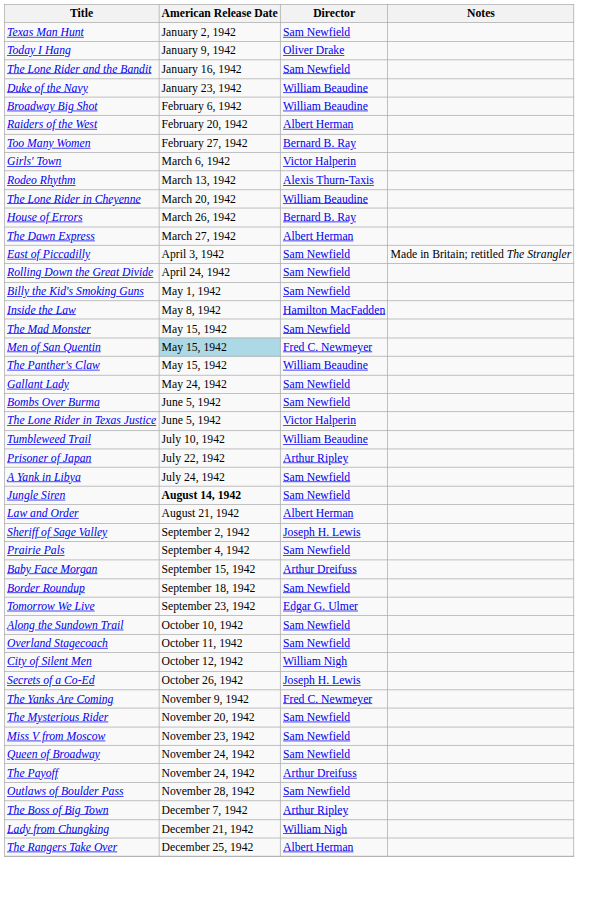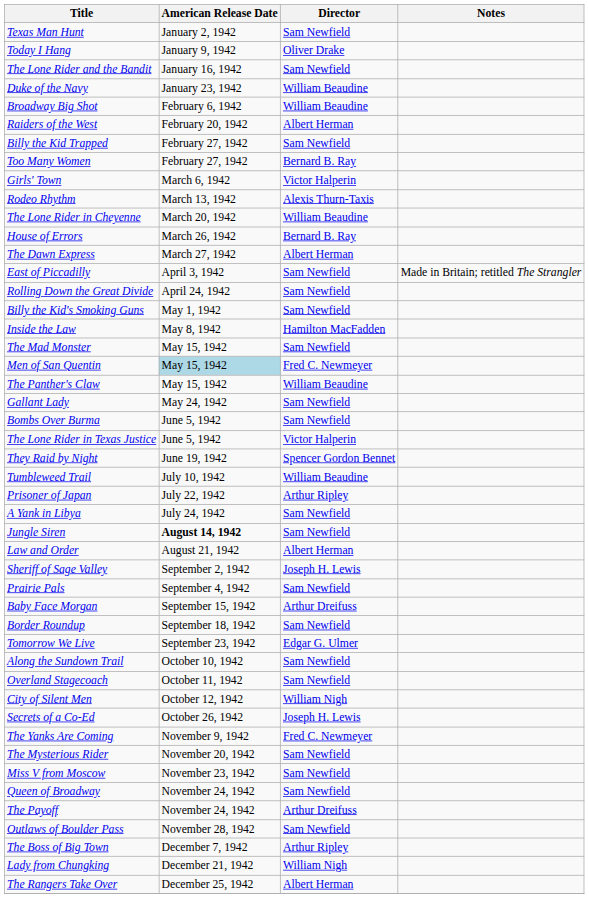 <table class="wikitable sortable">
 <tr>
 <th>Title</th>
 <th>American Release Date</th>
 <th>Director</th>
 <th>Notes</th>
 </tr>
 <tr>
 <td><em><a href='#'>Texas Man Hunt</a></em></td>
 <td>January 2, 1942</td>
 <td><a href='#'>Sam Newfield</a></td>
 <td></td>
 </tr>
 <tr>
 <td><em><a href='#'>Today I Hang</a></em></td>
 <td>January 9, 1942</td>
 <td><a href='#'>Oliver Drake</a></td>
 <td></td>
 </tr>
 <tr>
 <td><em><a href='#'>The Lone Rider and the Bandit</a></em></td>
 <td>January 16, 1942</td>
 <td><a href='#'>Sam Newfield</a></td>
 <td></td>
 </tr>
 <tr>
 <td><em><a href='#'>Duke of the Navy</a></em></td>
 <td>January 23, 1942</td>
 <td><a href='#'>William Beaudine</a></td>
 <td></td>
 </tr>
 <tr>
 <td><em><a href='#'>Broadway Big Shot</a></em></td>
 <td>February 6, 1942</td>
 <td><a href='#'>William Beaudine</a></td>
 <td></td>
 </tr>
 <tr>
 <td><em><a href='#'>Raiders of the West</a></em></td>
 <td>February 20, 1942</td>
 <td><a href='#'>Albert Herman</a></td>
+<td></td>
+</tr>
+<tr>
+<td><em><a href='#'>Billy the Kid Trapped</a></em></td>
+<td>February 27, 1942</td>
+<td><a href='#'>Sam Newfield</a></td>
 <td></td>
 </tr>
 <tr>
 <td><em><a href='#'>Too Many Women</a></em></td>
 <td>February 27, 1942</td>
 <td><a href='#'>Bernard B. Ray</a></td>
 <td></td>
 </tr>
 <tr>
 <td><em><a href='#'>Girls' Town</a></em></td>
 <td>March 6, 1942</td>
 <td><a href='#'>Victor Halperin</a></td>
 <td></td>
 </tr>
 <tr>
 <td><em><a href='#'>Rodeo Rhythm</a></em></td>
 <td>March 13, 1942</td>
 <td><a href='#'>Alexis Thurn-Taxis</a></td>
 <td></td>
 </tr>
 <tr>
 <td><em><a href='#'>The Lone Rider in Cheyenne</a></em></td>
 <td>March 20, 1942</td>
 <td><a href='#'>William Beaudine</a></td>
 <td></td>
 </tr>
 <tr>
 <td><em><a href='#'>House of Errors</a></em></td>
 <td>March 26, 1942</td>
 <td><a href='#'>Bernard B. Ray</a></td>
 <td></td>
 </tr>
 <tr>
 <td><em><a href='#'>The Dawn Express</a></em></td>
 <td>March 27, 1942</td>
 <td><a href='#'>Albert Herman</a></td>
 <td></td>
 </tr>
 <tr>
 <td><em><a href='#'>East of Piccadilly</a></em></td>
 <td>April 3, 1942</td>
 <td><a href='#'>Sam Newfield</a></td>
 <td>Made in Britain; retitled <em>The Strangler</em></td>
 </tr>
 <tr>
 <td><em><a href='#'>Rolling Down the Great Divide</a></em></td>
 <td>April 24, 1942</td>
 <td><a href='#'>Sam Newfield</a></td>
 <td></td>
 </tr>
 <tr>
 <td><em><a href='#'>Billy the Kid's Smoking Guns</a></em></td>
 <td>May 1, 1942</td>
 <td><a href='#'>Sam Newfield</a></td>
 <td></td>
 </tr>
 <tr>
 <td><em><a href='#'>Inside the Law</a></em></td>
 <td>May 8, 1942</td>
 <td><a href='#'>Hamilton MacFadden</a></td>
 <td></td>
 </tr>
 <tr>
 <td><em><a href='#'>The Mad Monster</a></em></td>
 <td>May 15, 1942</td>
 <td><a href='#'>Sam Newfield</a></td>
 <td></td>
 </tr>
 <tr>
 <td><em><a href='#'>Men of San Quentin</a></em></td>
 <td style="background: lightblue;">May 15, 1942</td>
 <td><a href='#'>Fred C. Newmeyer</a></td>
 <td></td>
 </tr>
 <tr>
 <td><em><a href='#'>The Panther's Claw</a></em></td>
 <td>May 15, 1942</td>
 <td><a href='#'>William Beaudine</a></td>
 <td></td>
 </tr>
 <tr>
 <td><em><a href='#'>Gallant Lady</a></em></td>
 <td>May 24, 1942</td>
 <td><a href='#'>Sam Newfield</a></td>
 <td></td>
 </tr>
 <tr>
 <td><em><a href='#'>Bombs Over Burma</a></em></td>
 <td>June 5, 1942</td>
 <td><a href='#'>Sam Newfield</a></td>
 <td></td>
 </tr>
 <tr>
 <td><em><a href='#'>The Lone Rider in Texas Justice</a></em></td>
 <td>June 5, 1942</td>
 <td><a href='#'>Victor Halperin</a></td>
+<td></td>
+</tr>
+<tr>
+<td><em><a href='#'>They Raid by Night</a></em></td>
+<td>June 19, 1942</td>
+<td><a href='#'>Spencer Gordon Bennet</a></td>
 <td></td>
 </tr>
 <tr>
 <td><em><a href='#'>Tumbleweed Trail</a></em></td>
 <td>July 10, 1942</td>
 <td><a href='#'>William Beaudine</a></td>
 <td></td>
 </tr>
 <tr>
 <td><em><a href='#'>Prisoner of Japan</a></em></td>
 <td>July 22, 1942</td>
 <td><a href='#'>Arthur Ripley</a></td>
 <td></td>
 </tr>
 <tr>
 <td><em><a href='#'>A Yank in Libya</a></em></td>
 <td>July 24, 1942</td>
 <td><a href='#'>Sam Newfield</a></td>
 <td></td>
 </tr>
 <tr>
 <td><em><a href='#'>Jungle Siren</a></em></td>
 <td><strong>August 14, 1942</strong></td>
 <td><a href='#'>Sam Newfield</a></td>
 <td></td>
 </tr>
 <tr>
 <td><em><a href='#'>Law and Order</a></em></td>
 <td>August 21, 1942</td>
 <td><a href='#'>Albert Herman</a></td>
 <td></td>
 </tr>
 <tr>
 <td><em><a href='#'>Sheriff of Sage Valley</a></em></td>
 <td>September 2, 1942</td>
 <td><a href='#'>Joseph H. Lewis</a></td>
 <td></td>
 </tr>
 <tr>
 <td><em><a href='#'>Prairie Pals</a></em></td>
 <td>September 4, 1942</td>
 <td><a href='#'>Sam Newfield</a></td>
 <td></td>
 </tr>
 <tr>
 <td><em><a href='#'>Baby Face Morgan</a></em></td>
 <td>September 15, 1942</td>
 <td><a href='#'>Arthur Dreifuss</a></td>
 <td></td>
 </tr>
 <tr>
 <td><em><a href='#'>Border Roundup</a></em></td>
 <td>September 18, 1942</td>
 <td><a href='#'>Sam Newfield</a></td>
 <td></td>
 </tr>
 <tr>
 <td><em><a href='#'>Tomorrow We Live</a></em></td>
 <td>September 23, 1942</td>
 <td><a href='#'>Edgar G. Ulmer</a></td>
 <td></td>
 </tr>
 <tr>
 <td><em><a href='#'>Along the Sundown Trail</a></em></td>
 <td>October 10, 1942</td>
 <td><a href='#'>Sam Newfield</a></td>
 <td></td>
 </tr>
 <tr>
 <td><em><a href='#'>Overland Stagecoach</a></em></td>
 <td>October 11, 1942</td>
 <td><a href='#'>Sam Newfield</a></td>
 <td></td>
 </tr>
 <tr>
 <td><em><a href='#'>City of Silent Men</a></em></td>
 <td>October 12, 1942</td>
 <td><a href='#'>William Nigh</a></td>
 <td></td>
 </tr>
 <tr>
 <td><em><a href='#'>Secrets of a Co-Ed</a></em></td>
 <td>October 26, 1942</td>
 <td><a href='#'>Joseph H. Lewis</a></td>
 <td></td>
 </tr>
 <tr>
 <td><em><a href='#'>The Yanks Are Coming</a></em></td>
 <td>November 9, 1942</td>
 <td><a href='#'>Fred C. Newmeyer</a></td>
 <td></td>
 </tr>
 <tr>
 <td><em><a href='#'>The Mysterious Rider</a></em></td>
 <td>November 20, 1942</td>
 <td><a href='#'>Sam Newfield</a></td>
 <td></td>
 </tr>
 <tr>
 <td><em><a href='#'>Miss V from Moscow</a></em></td>
 <td>November 23, 1942</td>
 <td><a href='#'>Sam Newfield</a></td>
 <td></td>
 </tr>
 <tr>
 <td><em><a href='#'>Queen of Broadway</a></em></td>
 <td>November 24, 1942</td>
 <td><a href='#'>Sam Newfield</a></td>
 <td></td>
 </tr>
 <tr>
 <td><em><a href='#'>The Payoff</a></em></td>
 <td>November 24, 1942</td>
 <td><a href='#'>Arthur Dreifuss</a></td>
 <td></td>
 </tr>
 <tr>
 <td><em><a href='#'>Outlaws of Boulder Pass</a></em></td>
 <td>November 28, 1942</td>
 <td><a href='#'>Sam Newfield</a></td>
 <td></td>
 </tr>
 <tr>
 <td><em><a href='#'>The Boss of Big Town</a></em></td>
 <td>December 7, 1942</td>
 <td><a href='#'>Arthur Ripley</a></td>
 <td></td>
 </tr>
 <tr>
 <td><em><a href='#'>Lady from Chungking</a></em></td>
 <td>December 21, 1942</td>
 <td><a href='#'>William Nigh</a></td>
 <td></td>
 </tr>
 <tr>
 <td><em><a href='#'>The Rangers Take Over</a></em></td>
 <td>December 25, 1942</td>
 <td><a href='#'>Albert Herman</a></td>
 <td></td>
 </tr>
 <tr>
 </tr>
 </table>
